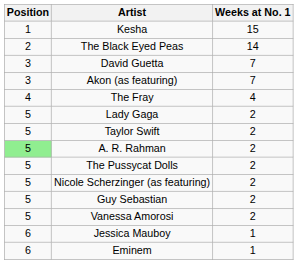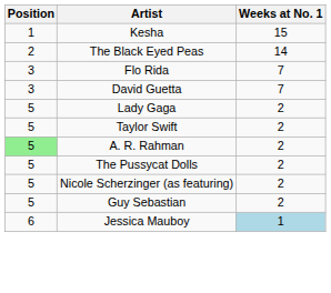 <table class="wikitable">
 <tr>
 <th style="text-align: center;">Position</th>
 <th style="text-align: center;">Artist</th>
 <th style="text-align: center;">Weeks at No. 1</th>
 </tr>
 <tr>
 <td style="text-align: center;">1</td>
 <td style="text-align: center;">Kesha</td>
 <td style="text-align: center;">15</td>
 </tr>
 <tr>
 <td style="text-align: center;">2</td>
 <td style="text-align: center;">The Black Eyed Peas</td>
 <td style="text-align: center;">14</td>
 </tr>
 <tr>
 <td style="text-align: center;">3</td>
-<td style="text-align: center;">David Guetta</td>
+<td style="text-align: center;">Flo Rida</td>
 <td style="text-align: center;">7</td>
 </tr>
 <tr>
 <td style="text-align: center;">3</td>
-<td style="text-align: center;">Akon (as featuring)</td>
+<td style="text-align: center;">David Guetta</td>
 <td style="text-align: center;">7</td>
-</tr>
-<tr>
-<td style="text-align: center;">4</td>
-<td style="text-align: center;">The Fray</td>
-<td style="text-align: center;">4</td>
 </tr>
 <tr>
 <td style="text-align: center;">5</td>
 <td style="text-align: center;">Lady Gaga</td>
 <td style="text-align: center;">2</td>
 </tr>
 <tr>
 <td style="text-align: center;">5</td>
 <td style="text-align: center;">Taylor Swift</td>
 <td style="text-align: center;">2</td>
 </tr>
 <tr>
 <td style="background: lightgreen; text-align: center;">5</td>
 <td style="text-align: center;">A. R. Rahman</td>
 <td style="text-align: center;">2</td>
 </tr>
 <tr>
 <td style="text-align: center;">5</td>
 <td style="text-align: center;">The Pussycat Dolls</td>
 <td style="text-align: center;">2</td>
 </tr>
 <tr>
 <td style="text-align: center;">5</td>
 <td style="text-align: center;">Nicole Scherzinger (as featuring)</td>
 <td style="text-align: center;">2</td>
 </tr>
 <tr>
 <td style="text-align: center;">5</td>
 <td style="text-align: center;">Guy Sebastian</td>
 <td style="text-align: center;">2</td>
 </tr>
 <tr>
-<td style="text-align: center;">5</td>
-<td style="text-align: center;">Vanessa Amorosi</td>
-<td style="text-align: center;">2</td>
-</tr>
-<tr>
 <td style="text-align: center;">6</td>
 <td style="text-align: center;">Jessica Mauboy</td>
-<td style="text-align: center;">1</td>
-</tr>
-<tr>
-<td style="text-align: center;">6</td>
-<td style="text-align: center;">Eminem</td>
-<td style="text-align: center;">1</td>
+<td style="background: lightblue; text-align: center;">1</td>
 </tr>
 </table>
